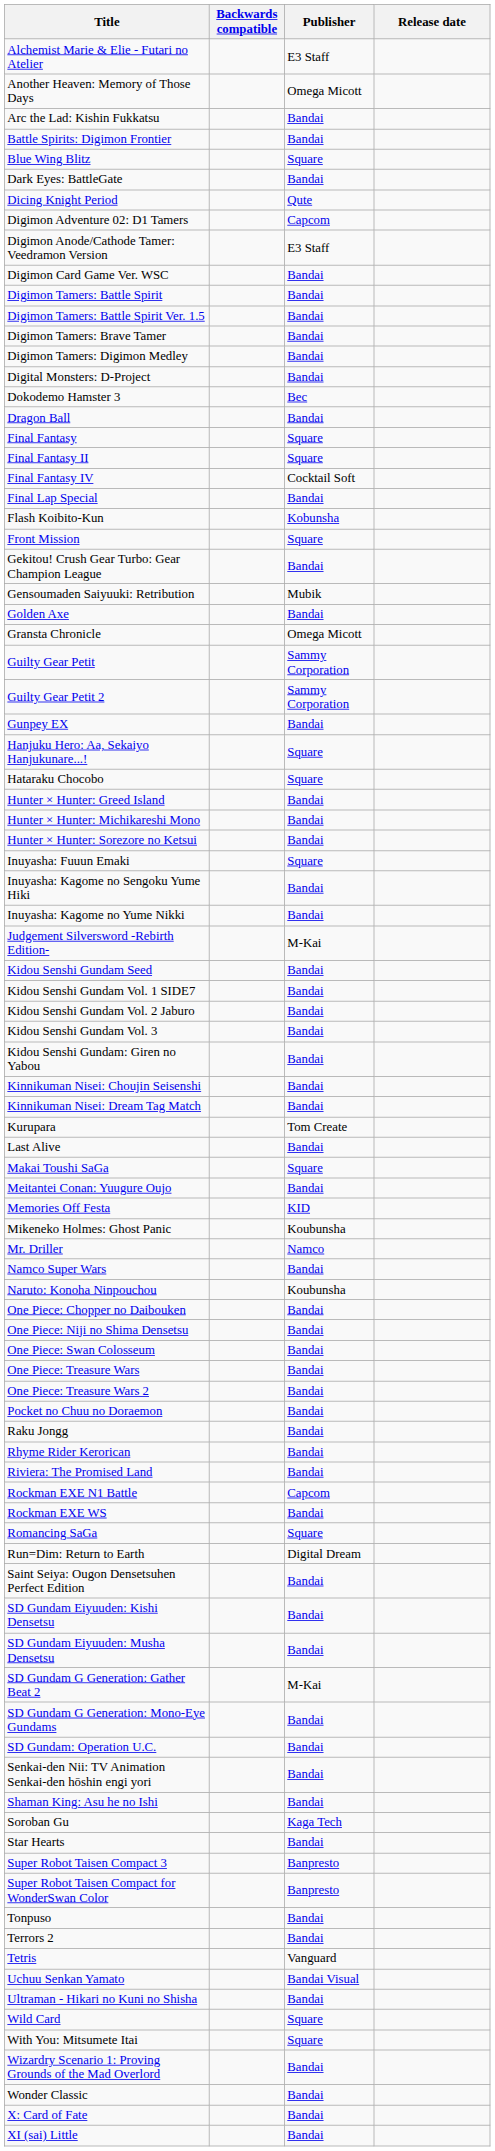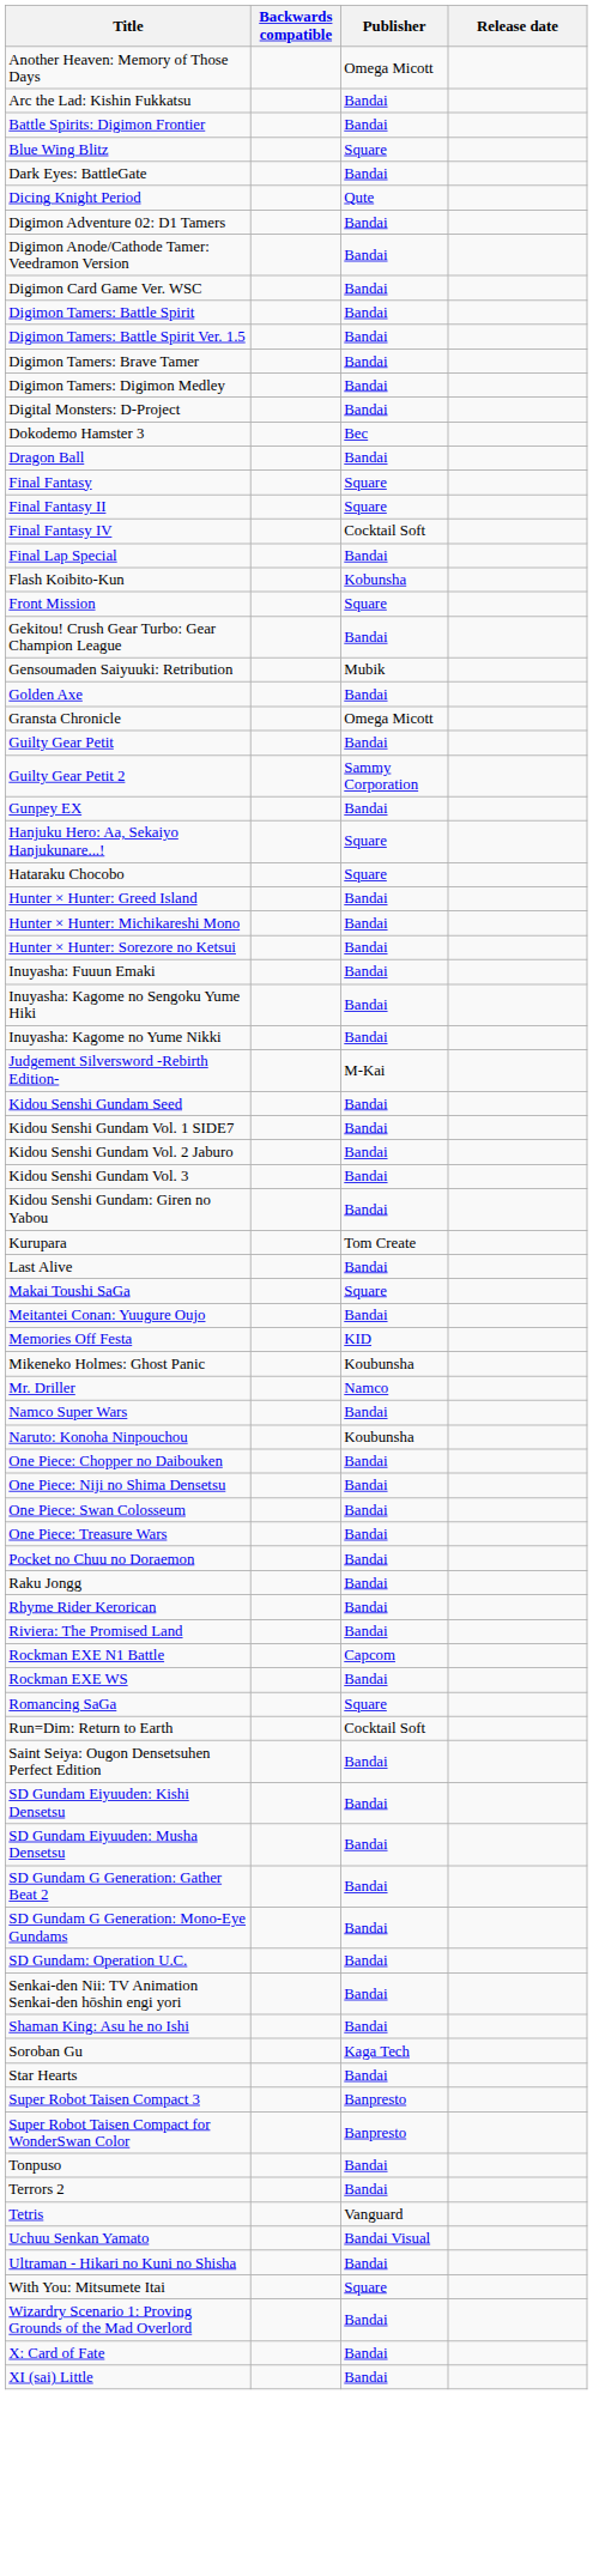 <table class="wikitable sortable">
 <tr>
 <th style="width:30%;">Title</th>
 <th style="width:4%;"><a href='#'>Backwards compatible</a></th>
 <th style="width:11%;">Publisher</th>
 <th style="width:17%;">Release date</th>
-</tr>
-<tr>
-<td><a href='#'>Alchemist Marie & Elie - Futari no Atelier</a></td>
-<td></td>
-<td>E3 Staff</td>
-<td></td>
 </tr>
 <tr>
 <td>Another Heaven: Memory of Those Days</td>
 <td></td>
 <td>Omega Micott</td>
 <td></td>
 </tr>
 <tr>
 <td>Arc the Lad: Kishin Fukkatsu</td>
 <td></td>
 <td><a href='#'>Bandai</a></td>
 <td></td>
 </tr>
 <tr>
 <td><a href='#'>Battle Spirits: Digimon Frontier</a></td>
 <td></td>
 <td><a href='#'>Bandai</a></td>
 <td></td>
 </tr>
 <tr>
 <td><a href='#'>Blue Wing Blitz</a></td>
 <td></td>
 <td><a href='#'>Square</a></td>
 <td></td>
 </tr>
 <tr>
 <td>Dark Eyes: BattleGate</td>
 <td></td>
 <td><a href='#'>Bandai</a></td>
 <td></td>
 </tr>
 <tr>
 <td><a href='#'>Dicing Knight Period</a></td>
 <td></td>
 <td><a href='#'>Qute</a></td>
 <td></td>
 </tr>
 <tr>
 <td>Digimon Adventure 02: D1 Tamers</td>
 <td></td>
-<td><a href='#'>Capcom</a></td>
+<td><a href='#'>Bandai</a></td>
 <td></td>
 </tr>
 <tr>
 <td>Digimon Anode/Cathode Tamer: Veedramon Version</td>
 <td></td>
-<td>E3 Staff</td>
+<td><a href='#'>Bandai</a></td>
 <td></td>
 </tr>
 <tr>
 <td>Digimon Card Game Ver. WSC</td>
 <td></td>
 <td><a href='#'>Bandai</a></td>
 <td></td>
 </tr>
 <tr>
 <td><a href='#'>Digimon Tamers: Battle Spirit</a></td>
 <td></td>
 <td><a href='#'>Bandai</a></td>
 <td></td>
 </tr>
 <tr>
 <td><a href='#'>Digimon Tamers: Battle Spirit Ver. 1.5</a></td>
 <td></td>
 <td><a href='#'>Bandai</a></td>
 <td></td>
 </tr>
 <tr>
 <td>Digimon Tamers: Brave Tamer</td>
 <td></td>
 <td><a href='#'>Bandai</a></td>
 <td></td>
 </tr>
 <tr>
 <td>Digimon Tamers: Digimon Medley</td>
 <td></td>
 <td><a href='#'>Bandai</a></td>
 <td></td>
 </tr>
 <tr>
 <td>Digital Monsters: D-Project</td>
 <td></td>
 <td><a href='#'>Bandai</a></td>
 <td></td>
 </tr>
 <tr>
 <td>Dokodemo Hamster 3</td>
 <td></td>
 <td><a href='#'>Bec</a></td>
 <td></td>
 </tr>
 <tr>
 <td><a href='#'>Dragon Ball</a></td>
 <td></td>
 <td><a href='#'>Bandai</a></td>
 <td></td>
 </tr>
 <tr>
 <td><a href='#'>Final Fantasy</a></td>
 <td></td>
 <td><a href='#'>Square</a></td>
 <td></td>
 </tr>
 <tr>
 <td><a href='#'>Final Fantasy II</a></td>
 <td></td>
 <td><a href='#'>Square</a></td>
 <td></td>
 </tr>
 <tr>
 <td><a href='#'>Final Fantasy IV</a></td>
 <td></td>
 <td>Cocktail Soft</td>
 <td></td>
 </tr>
 <tr>
 <td><a href='#'>Final Lap Special</a></td>
 <td></td>
 <td><a href='#'>Bandai</a></td>
 <td></td>
 </tr>
 <tr>
 <td>Flash Koibito-Kun</td>
 <td></td>
 <td><a href='#'>Kobunsha</a></td>
 <td></td>
 </tr>
 <tr>
 <td><a href='#'>Front Mission</a></td>
 <td></td>
 <td><a href='#'>Square</a></td>
 <td></td>
 </tr>
 <tr>
 <td>Gekitou! Crush Gear Turbo: Gear Champion League</td>
 <td></td>
 <td><a href='#'>Bandai</a></td>
 <td></td>
 </tr>
 <tr>
 <td>Gensoumaden Saiyuuki: Retribution</td>
 <td></td>
 <td>Mubik</td>
 <td></td>
 </tr>
 <tr>
 <td><a href='#'>Golden Axe</a></td>
 <td></td>
 <td><a href='#'>Bandai</a></td>
 <td></td>
 </tr>
 <tr>
 <td>Gransta Chronicle</td>
 <td></td>
 <td>Omega Micott</td>
 <td></td>
 </tr>
 <tr>
 <td><a href='#'>Guilty Gear Petit</a></td>
 <td></td>
-<td><a href='#'>Sammy Corporation</a></td>
+<td><a href='#'>Bandai</a></td>
 <td></td>
 </tr>
 <tr>
 <td><a href='#'>Guilty Gear Petit 2</a></td>
 <td></td>
 <td><a href='#'>Sammy Corporation</a></td>
 <td></td>
 </tr>
 <tr>
 <td><a href='#'>Gunpey EX</a></td>
 <td></td>
 <td><a href='#'>Bandai</a></td>
 <td></td>
 </tr>
 <tr>
 <td><a href='#'>Hanjuku Hero: Aa, Sekaiyo Hanjukunare...!</a></td>
 <td></td>
 <td><a href='#'>Square</a></td>
 <td></td>
 </tr>
 <tr>
 <td>Hataraku Chocobo</td>
 <td></td>
 <td><a href='#'>Square</a></td>
 <td></td>
 </tr>
 <tr>
 <td><a href='#'>Hunter × Hunter: Greed Island</a></td>
 <td></td>
 <td><a href='#'>Bandai</a></td>
 <td></td>
 </tr>
 <tr>
 <td><a href='#'>Hunter × Hunter: Michikareshi Mono</a></td>
 <td></td>
 <td><a href='#'>Bandai</a></td>
 <td></td>
 </tr>
 <tr>
 <td><a href='#'>Hunter × Hunter: Sorezore no Ketsui</a></td>
 <td></td>
 <td><a href='#'>Bandai</a></td>
 <td></td>
 </tr>
 <tr>
 <td>Inuyasha: Fuuun Emaki</td>
 <td></td>
-<td><a href='#'>Square</a></td>
+<td><a href='#'>Bandai</a></td>
 <td></td>
 </tr>
 <tr>
 <td>Inuyasha: Kagome no Sengoku Yume Hiki</td>
 <td></td>
 <td><a href='#'>Bandai</a></td>
 <td></td>
 </tr>
 <tr>
 <td>Inuyasha: Kagome no Yume Nikki</td>
 <td></td>
 <td><a href='#'>Bandai</a></td>
 <td></td>
 </tr>
 <tr>
 <td><a href='#'>Judgement Silversword -Rebirth Edition-</a></td>
 <td></td>
 <td>M-Kai</td>
 <td></td>
 </tr>
 <tr>
 <td><a href='#'>Kidou Senshi Gundam Seed</a></td>
 <td></td>
 <td><a href='#'>Bandai</a></td>
 <td></td>
 </tr>
 <tr>
 <td>Kidou Senshi Gundam Vol. 1 SIDE7</td>
 <td></td>
 <td><a href='#'>Bandai</a></td>
 <td></td>
 </tr>
 <tr>
 <td>Kidou Senshi Gundam Vol. 2 Jaburo</td>
 <td></td>
 <td><a href='#'>Bandai</a></td>
 <td></td>
 </tr>
 <tr>
 <td>Kidou Senshi Gundam Vol. 3</td>
 <td></td>
 <td><a href='#'>Bandai</a></td>
 <td></td>
 </tr>
 <tr>
 <td>Kidou Senshi Gundam: Giren no Yabou</td>
-<td></td>
-<td><a href='#'>Bandai</a></td>
-<td></td>
-</tr>
-<tr>
-<td><a href='#'>Kinnikuman Nisei: Choujin Seisenshi</a></td>
-<td></td>
-<td><a href='#'>Bandai</a></td>
-<td></td>
-</tr>
-<tr>
-<td><a href='#'>Kinnikuman Nisei: Dream Tag Match</a></td>
 <td></td>
 <td><a href='#'>Bandai</a></td>
 <td></td>
 </tr>
 <tr>
 <td>Kurupara</td>
 <td></td>
 <td>Tom Create</td>
 <td></td>
 </tr>
 <tr>
 <td>Last Alive</td>
 <td></td>
 <td><a href='#'>Bandai</a></td>
 <td></td>
 </tr>
 <tr>
 <td><a href='#'>Makai Toushi SaGa</a></td>
 <td></td>
 <td><a href='#'>Square</a></td>
 <td></td>
 </tr>
 <tr>
 <td><a href='#'>Meitantei Conan: Yuugure Oujo</a></td>
 <td></td>
 <td><a href='#'>Bandai</a></td>
 <td></td>
 </tr>
 <tr>
 <td><a href='#'>Memories Off Festa</a></td>
 <td></td>
 <td><a href='#'>KID</a></td>
 <td></td>
 </tr>
 <tr>
 <td>Mikeneko Holmes: Ghost Panic</td>
 <td></td>
 <td>Koubunsha</td>
 <td></td>
 </tr>
 <tr>
 <td><a href='#'>Mr. Driller</a></td>
 <td></td>
 <td><a href='#'>Namco</a></td>
 <td></td>
 </tr>
 <tr>
 <td><a href='#'>Namco Super Wars</a></td>
 <td></td>
 <td><a href='#'>Bandai</a></td>
 <td></td>
 </tr>
 <tr>
 <td><a href='#'>Naruto: Konoha Ninpouchou</a></td>
 <td></td>
 <td>Koubunsha</td>
 <td></td>
 </tr>
 <tr>
 <td><a href='#'>One Piece: Chopper no Daibouken</a></td>
 <td></td>
 <td><a href='#'>Bandai</a></td>
 <td></td>
 </tr>
 <tr>
 <td><a href='#'>One Piece: Niji no Shima Densetsu</a></td>
 <td></td>
 <td><a href='#'>Bandai</a></td>
 <td></td>
 </tr>
 <tr>
 <td><a href='#'>One Piece: Swan Colosseum</a></td>
 <td></td>
 <td><a href='#'>Bandai</a></td>
 <td></td>
 </tr>
 <tr>
 <td><a href='#'>One Piece: Treasure Wars</a></td>
 <td></td>
 <td><a href='#'>Bandai</a></td>
 <td></td>
 </tr>
 <tr>
-<td><a href='#'>One Piece: Treasure Wars 2</a></td>
-<td></td>
-<td><a href='#'>Bandai</a></td>
-<td></td>
-</tr>
-<tr>
 <td><a href='#'>Pocket no Chuu no Doraemon</a></td>
 <td></td>
 <td><a href='#'>Bandai</a></td>
 <td></td>
 </tr>
 <tr>
 <td>Raku Jongg</td>
 <td></td>
 <td><a href='#'>Bandai</a></td>
 <td></td>
 </tr>
 <tr>
 <td><a href='#'>Rhyme Rider Kerorican</a></td>
 <td></td>
 <td><a href='#'>Bandai</a></td>
 <td></td>
 </tr>
 <tr>
 <td><a href='#'>Riviera: The Promised Land</a></td>
 <td></td>
 <td><a href='#'>Bandai</a></td>
 <td></td>
 </tr>
 <tr>
 <td><a href='#'>Rockman EXE N1 Battle</a></td>
 <td></td>
 <td><a href='#'>Capcom</a></td>
 <td></td>
 </tr>
 <tr>
 <td><a href='#'>Rockman EXE WS</a></td>
 <td></td>
 <td><a href='#'>Bandai</a></td>
 <td></td>
 </tr>
 <tr>
 <td><a href='#'>Romancing SaGa</a></td>
 <td></td>
 <td><a href='#'>Square</a></td>
 <td></td>
 </tr>
 <tr>
 <td>Run=Dim: Return to Earth</td>
 <td></td>
-<td>Digital Dream</td>
+<td>Cocktail Soft</td>
 <td></td>
 </tr>
 <tr>
 <td>Saint Seiya: Ougon Densetsuhen Perfect Edition</td>
 <td></td>
 <td><a href='#'>Bandai</a></td>
 <td></td>
 </tr>
 <tr>
 <td><a href='#'>SD Gundam Eiyuuden: Kishi Densetsu</a></td>
 <td></td>
 <td><a href='#'>Bandai</a></td>
 <td></td>
 </tr>
 <tr>
 <td><a href='#'>SD Gundam Eiyuuden: Musha Densetsu</a></td>
 <td></td>
 <td><a href='#'>Bandai</a></td>
 <td></td>
 </tr>
 <tr>
 <td><a href='#'>SD Gundam G Generation: Gather Beat 2</a></td>
 <td></td>
-<td>M-Kai</td>
+<td><a href='#'>Bandai</a></td>
 <td></td>
 </tr>
 <tr>
 <td><a href='#'>SD Gundam G Generation: Mono-Eye Gundams</a></td>
 <td></td>
 <td><a href='#'>Bandai</a></td>
 <td></td>
 </tr>
 <tr>
 <td><a href='#'>SD Gundam: Operation U.C.</a></td>
 <td></td>
 <td><a href='#'>Bandai</a></td>
 <td></td>
 </tr>
 <tr>
 <td>Senkai-den Nii: TV Animation Senkai-den hōshin engi yori</td>
 <td></td>
 <td><a href='#'>Bandai</a></td>
 <td></td>
 </tr>
 <tr>
 <td><a href='#'>Shaman King: Asu he no Ishi</a></td>
 <td></td>
 <td><a href='#'>Bandai</a></td>
 <td></td>
 </tr>
 <tr>
 <td>Soroban Gu</td>
 <td></td>
 <td><a href='#'>Kaga Tech</a></td>
 <td></td>
 </tr>
 <tr>
 <td>Star Hearts</td>
 <td></td>
 <td><a href='#'>Bandai</a></td>
 <td></td>
 </tr>
 <tr>
 <td><a href='#'>Super Robot Taisen Compact 3</a></td>
 <td></td>
 <td><a href='#'>Banpresto</a></td>
 <td></td>
 </tr>
 <tr>
 <td><a href='#'>Super Robot Taisen Compact for WonderSwan Color</a></td>
 <td></td>
 <td><a href='#'>Banpresto</a></td>
 <td></td>
 </tr>
 <tr>
 <td>Tonpuso</td>
 <td></td>
 <td><a href='#'>Bandai</a></td>
 <td></td>
 </tr>
 <tr>
 <td>Terrors 2</td>
 <td></td>
 <td><a href='#'>Bandai</a></td>
 <td></td>
 </tr>
 <tr>
 <td><a href='#'>Tetris</a></td>
 <td></td>
 <td>Vanguard</td>
 <td></td>
 </tr>
 <tr>
 <td><a href='#'>Uchuu Senkan Yamato</a></td>
 <td></td>
 <td><a href='#'>Bandai Visual</a></td>
 <td></td>
 </tr>
 <tr>
 <td><a href='#'>Ultraman - Hikari no Kuni no Shisha</a></td>
 <td></td>
 <td><a href='#'>Bandai</a></td>
 <td></td>
 </tr>
 <tr>
-<td><a href='#'>Wild Card</a></td>
-<td></td>
-<td><a href='#'>Square</a></td>
-<td></td>
-</tr>
-<tr>
 <td>With You: Mitsumete Itai</td>
 <td></td>
 <td><a href='#'>Square</a></td>
 <td></td>
 </tr>
 <tr>
 <td><a href='#'>Wizardry Scenario 1: Proving Grounds of the Mad Overlord</a></td>
-<td></td>
-<td><a href='#'>Bandai</a></td>
-<td></td>
-</tr>
-<tr>
-<td>Wonder Classic</td>
 <td></td>
 <td><a href='#'>Bandai</a></td>
 <td></td>
 </tr>
 <tr>
 <td><a href='#'>X: Card of Fate</a></td>
 <td></td>
 <td><a href='#'>Bandai</a></td>
 <td></td>
 </tr>
 <tr>
 <td><a href='#'>XI (sai) Little</a></td>
 <td></td>
 <td><a href='#'>Bandai</a></td>
 <td></td>
 </tr>
 </table>
